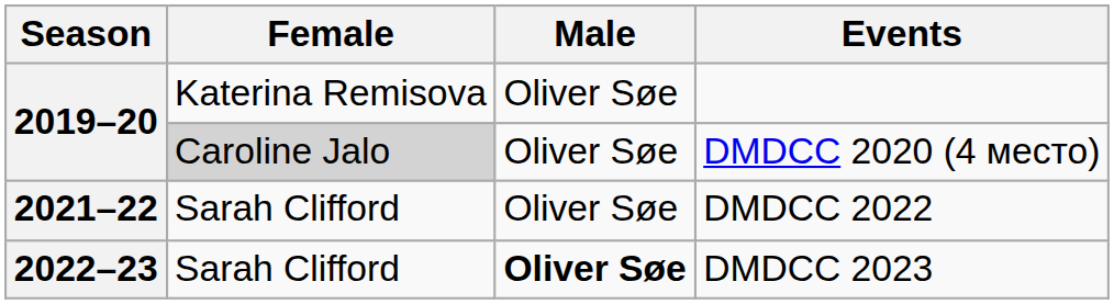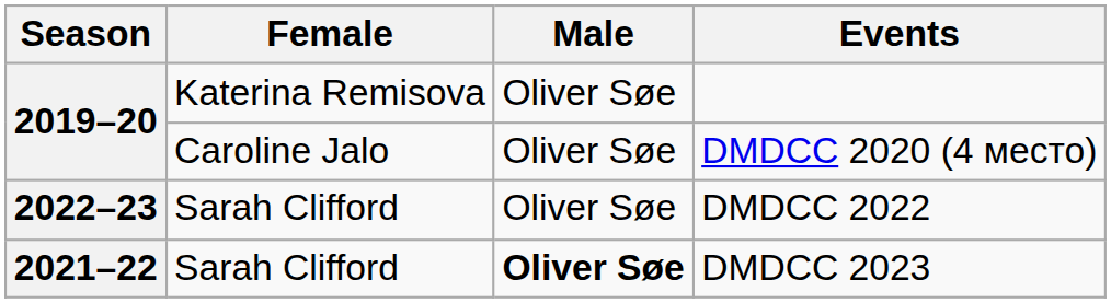 <table class="wikitable">
 <tr>
 <th scope="col">Season</th>
 <th scope="col">Female</th>
 <th scope="col">Male</th>
 <th scope="col">Events</th>
 </tr>
 <tr>
 <th scope="row" rowspan="2">2019–20</th>
 <td>Katerina Remisova</td>
 <td>Oliver Søe</td>
 <td></td>
 </tr>
 <tr>
-<td style="background: lightgrey;">Caroline Jalo</td>
+<td>Caroline Jalo</td>
 <td>Oliver Søe</td>
 <td><a href='#'>DMDCC</a> 2020 (4 место)</td>
 </tr>
 <tr>
-<th scope="row">2021–22</th>
+<th scope="row">2022–23</th>
 <td>Sarah Clifford</td>
 <td>Oliver Søe</td>
 <td>DMDCC 2022 </td>
 </tr>
 <tr>
-<th scope="row">2022–23</th>
+<th scope="row">2021–22</th>
 <td>Sarah Clifford</td>
 <td><strong>Oliver Søe</strong></td>
 <td>DMDCC 2023 </td>
 </tr>
 </table>
